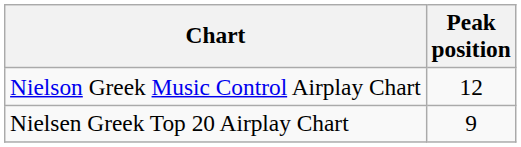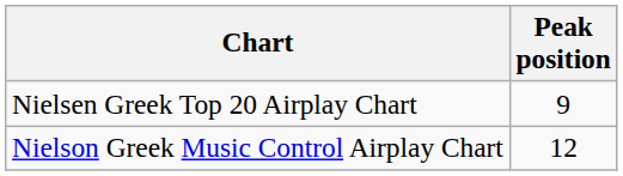 <table class="wikitable sortable">
 <tr>
 <th align="center">Chart</th>
 <th align="center">Peak<br>position</th>
 </tr>
 <tr>
+<td align="left">Nielsen Greek Top 20 Airplay Chart</td>
+<td align="center">9</td>
+</tr>
+<tr>
 <td align="left"><a href='#'>Nielson</a> Greek <a href='#'>Music Control</a> Airplay Chart</td>
 <td align="center">12</td>
 </tr>
-<tr>
-<td align="left">Nielsen Greek Top 20 Airplay Chart</td>
-<td align="center">9</td>
-</tr>
 </table>
